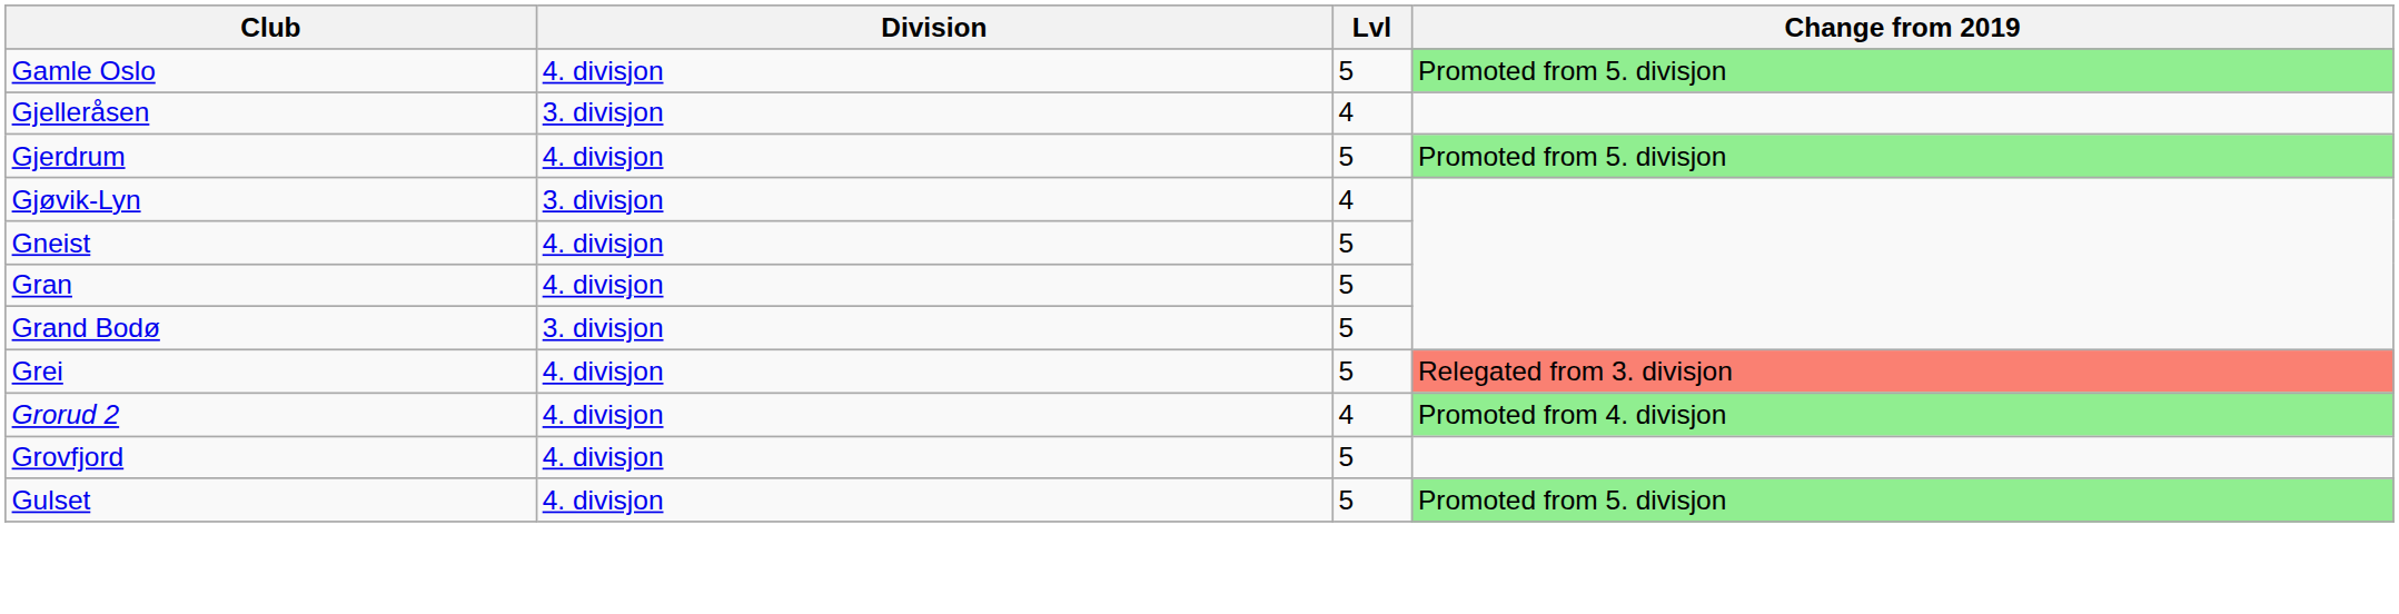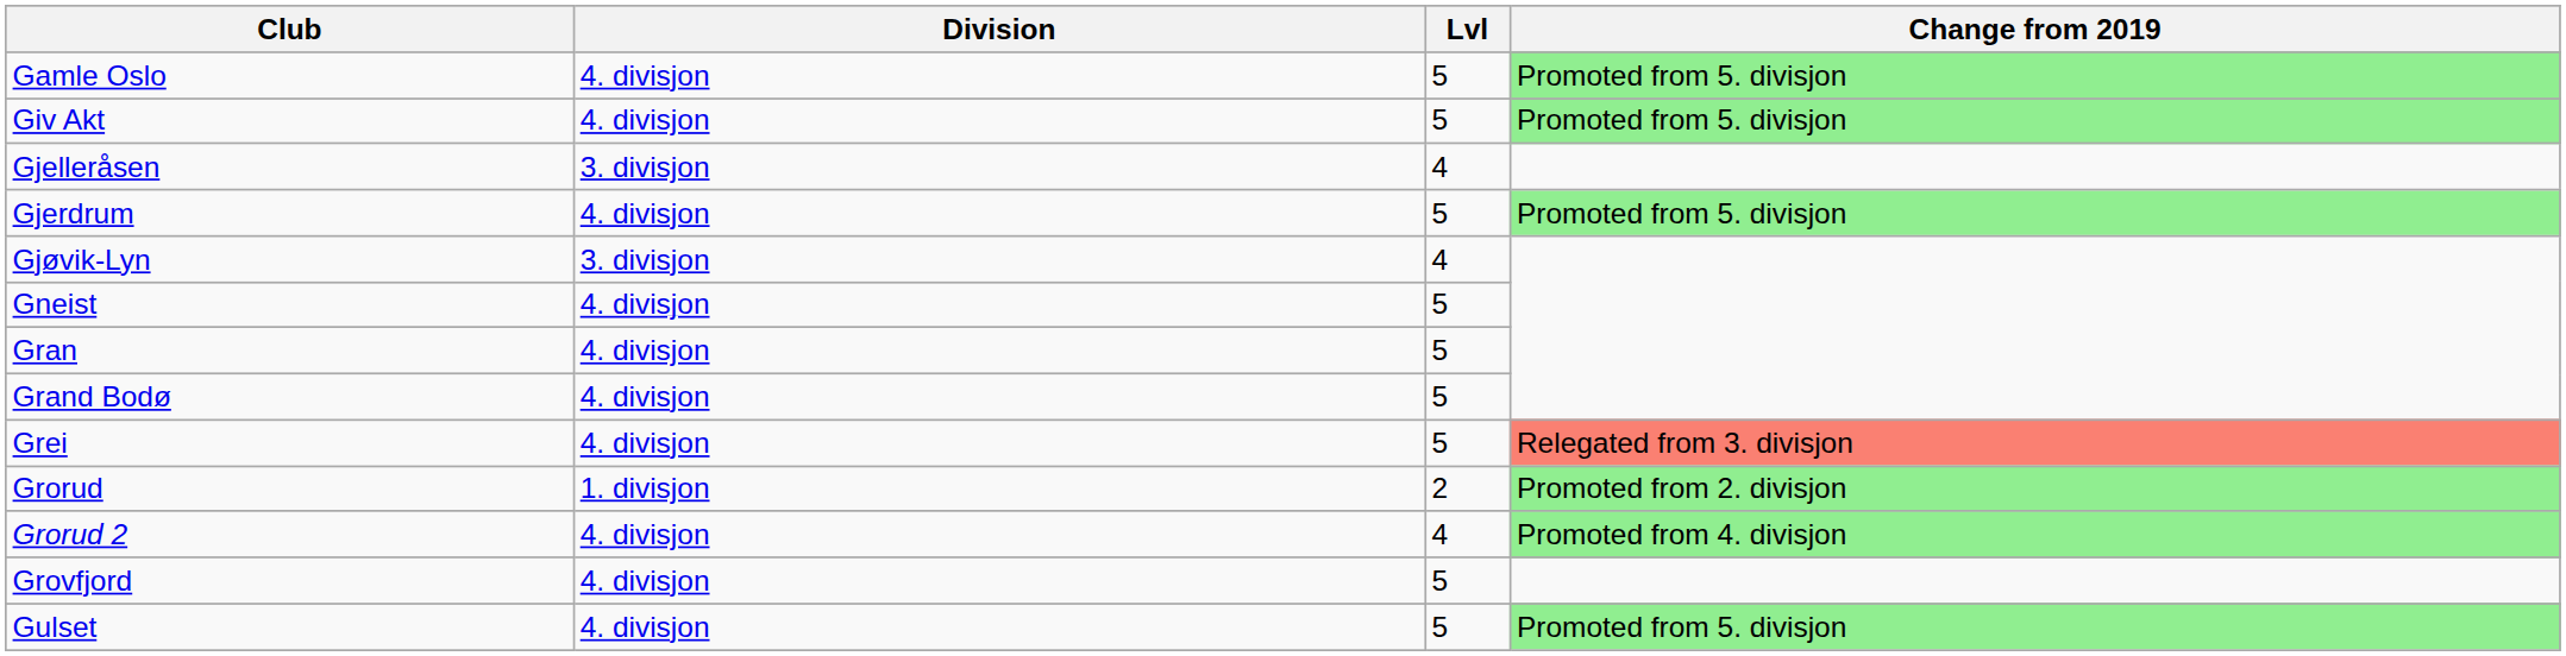 <table class="wikitable sortable" width=100% style="font-size:90%">
 <tr>
 <th width=20%>Club</th>
 <th width=30%>Division</th>
 <th width=3%>Lvl</th>
 <th width=37%>Change from 2019</th>
 </tr>
 <tr>
 <td><a href='#'>Gamle Oslo</a></td>
+<td><a href='#'>4. divisjon</a></td>
+<td>5</td>
+<td style="background:lightgreen">Promoted from 5. divisjon</td>
+</tr>
+<tr>
+<td><a href='#'>Giv Akt</a></td>
 <td><a href='#'>4. divisjon</a></td>
 <td>5</td>
 <td style="background:lightgreen">Promoted from 5. divisjon</td>
 </tr>
 <tr>
 <td><a href='#'>Gjelleråsen</a></td>
 <td><a href='#'>3. divisjon</a></td>
 <td>4</td>
 </tr>
 <tr>
 <td><a href='#'>Gjerdrum</a></td>
 <td><a href='#'>4. divisjon</a></td>
 <td>5</td>
 <td style="background:lightgreen">Promoted from 5. divisjon</td>
 </tr>
 <tr>
 <td><a href='#'>Gjøvik-Lyn</a></td>
 <td><a href='#'>3. divisjon</a></td>
 <td>4</td>
 </tr>
 <tr>
 <td><a href='#'>Gneist</a></td>
 <td><a href='#'>4. divisjon</a></td>
 <td>5</td>
 </tr>
 <tr>
 <td><a href='#'>Gran</a></td>
 <td><a href='#'>4. divisjon</a></td>
 <td>5</td>
 </tr>
 <tr>
 <td><a href='#'>Grand Bodø</a></td>
-<td><a href='#'>3. divisjon</a></td>
+<td><a href='#'>4. divisjon</a></td>
 <td>5</td>
 </tr>
 <tr>
 <td><a href='#'>Grei</a></td>
 <td><a href='#'>4. divisjon</a></td>
 <td>5</td>
 <td style="background:salmon">Relegated from 3. divisjon</td>
+</tr>
+<tr>
+<td><a href='#'>Grorud</a></td>
+<td><a href='#'>1. divisjon</a></td>
+<td>2</td>
+<td style="background:lightgreen">Promoted from 2. divisjon</td>
 </tr>
 <tr>
 <td><em><a href='#'>Grorud 2</a></em></td>
 <td><a href='#'>4. divisjon</a></td>
 <td>4</td>
 <td style="background:lightgreen">Promoted from 4. divisjon</td>
 </tr>
 <tr>
 <td><a href='#'>Grovfjord</a></td>
 <td><a href='#'>4. divisjon</a></td>
 <td>5</td>
 </tr>
 <tr>
 <td><a href='#'>Gulset</a></td>
 <td><a href='#'>4. divisjon</a></td>
 <td>5</td>
 <td style="background:lightgreen">Promoted from 5. divisjon</td>
 </tr>
 </table>
